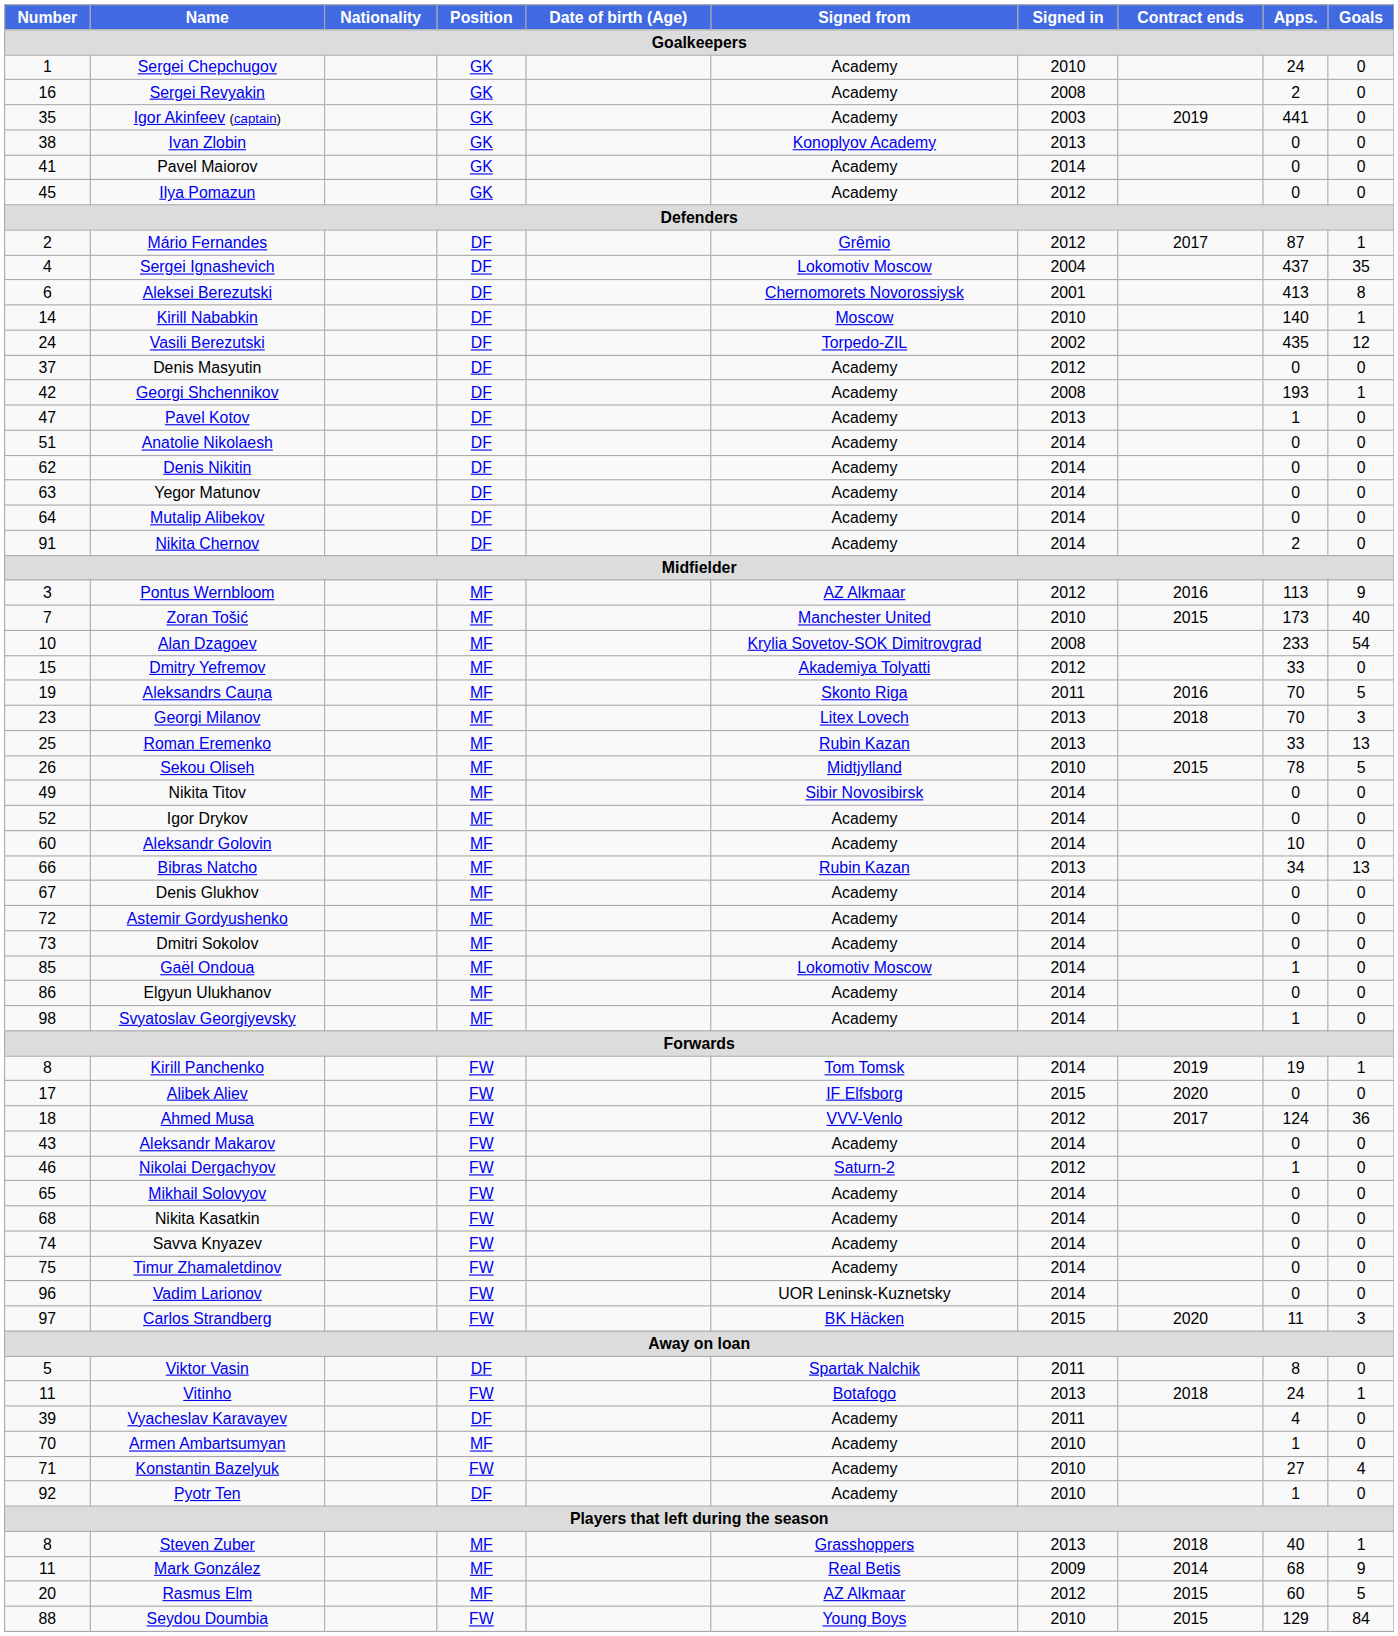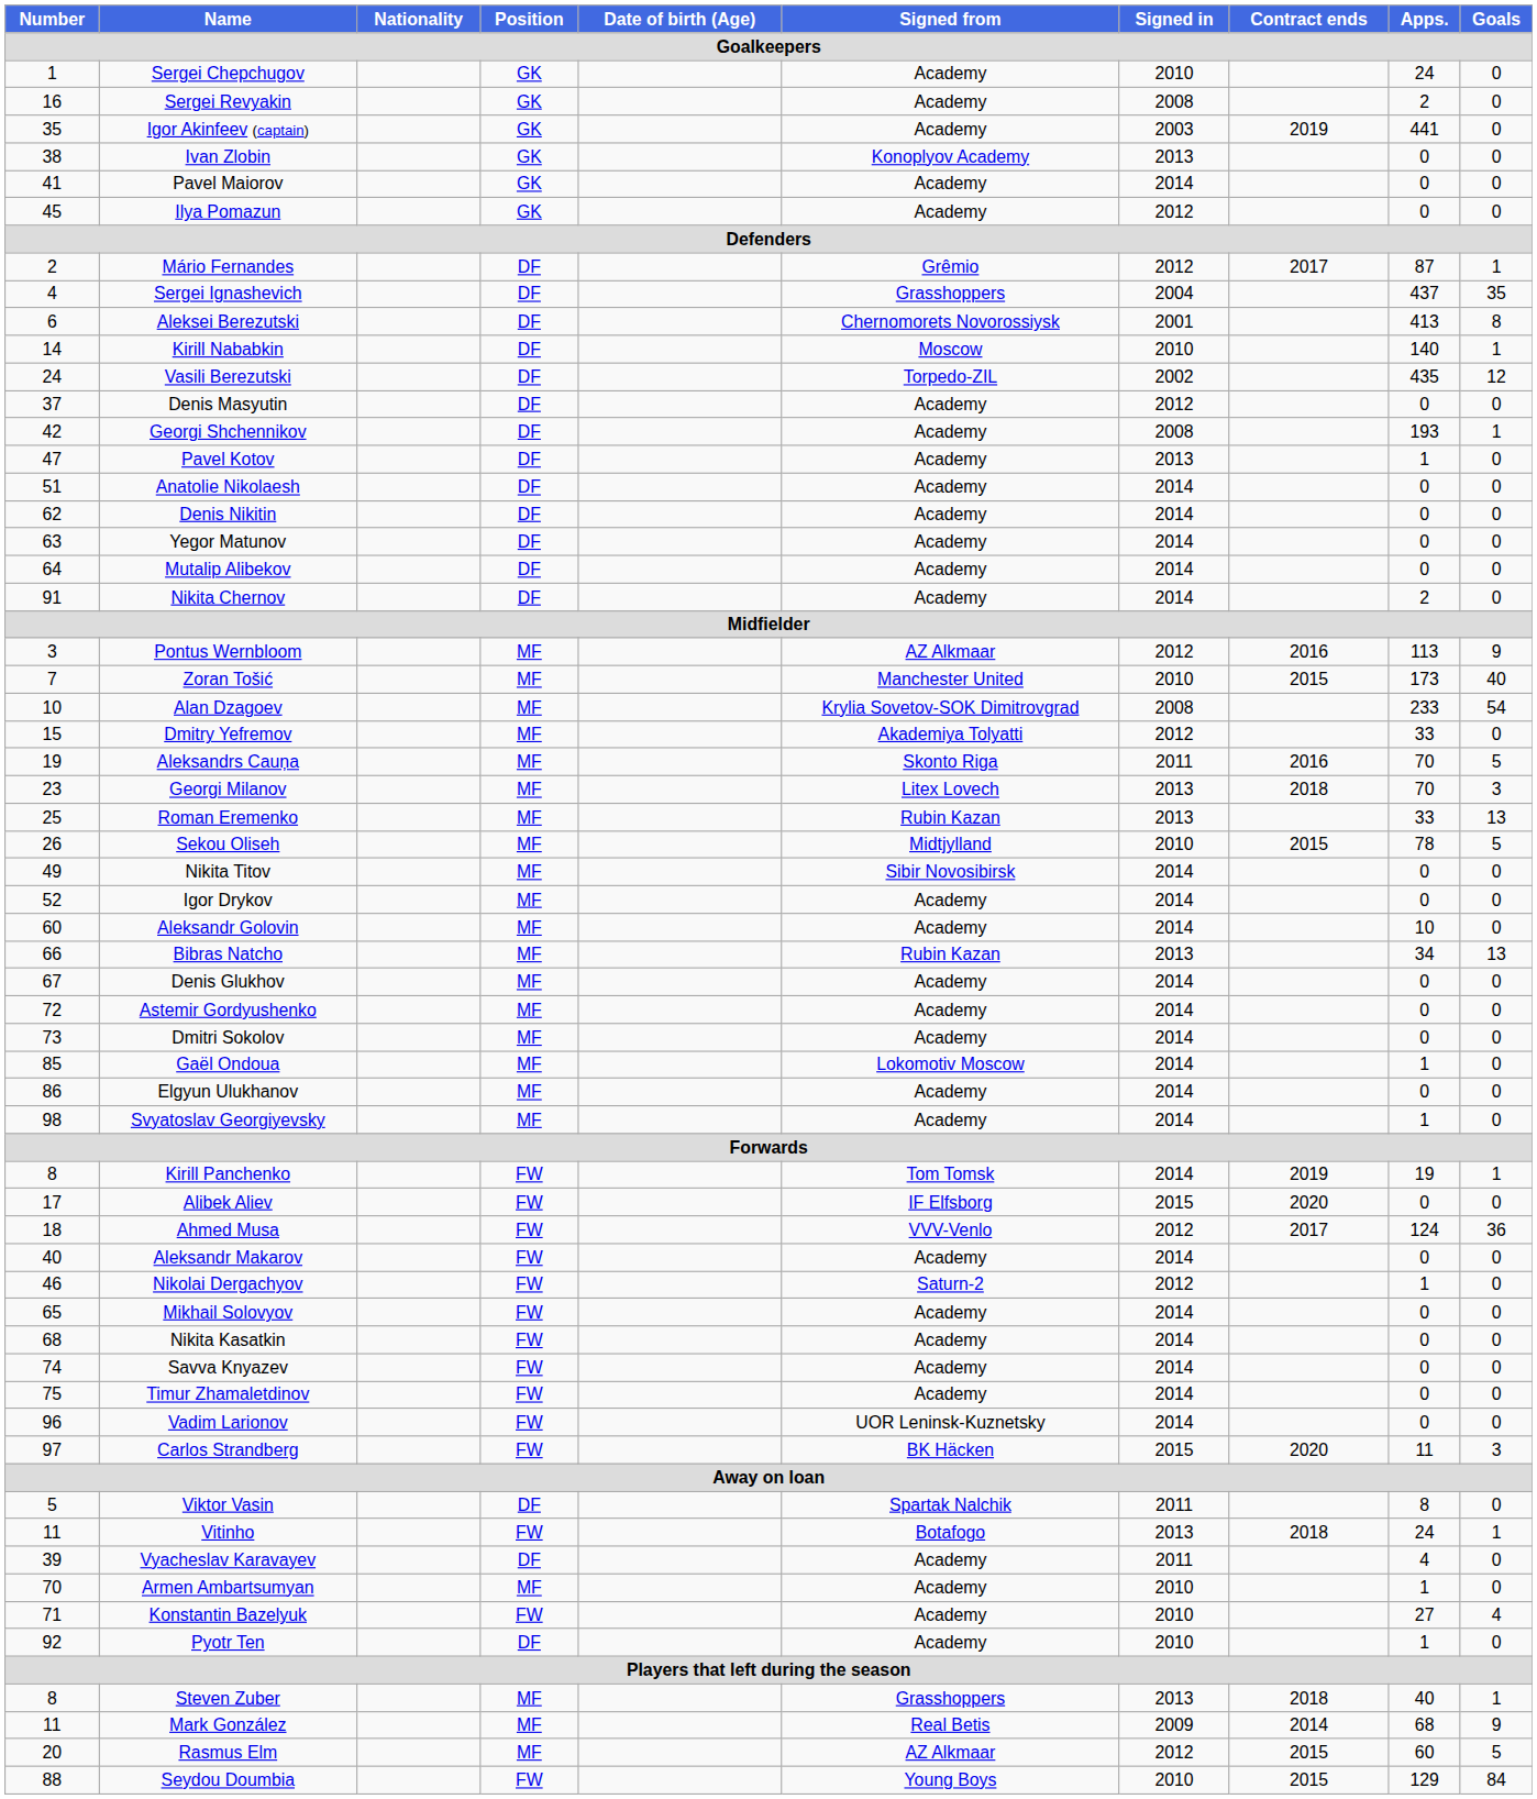 <table class="wikitable"  style="text-align:center; font-size:90%; width:100%;">
 <tr>
 <th style="background:#4169E1; color:white; text-align:center;">Number</th>
 <th style="background:#4169E1; color:white; text-align:center;">Name</th>
 <th style="background:#4169E1; color:white; text-align:center;">Nationality</th>
 <th style="background:#4169E1; color:white; text-align:center;">Position</th>
 <th style="background:#4169E1; color:white; text-align:center;">Date of birth (Age)</th>
 <th style="background:#4169E1; color:white; text-align:center;">Signed from</th>
 <th style="background:#4169E1; color:white; text-align:center;">Signed in</th>
 <th style="background:#4169E1; color:white; text-align:center;">Contract ends</th>
 <th style="background:#4169E1; color:white; text-align:center;">Apps.</th>
 <th style="background:#4169E1; color:white; text-align:center;">Goals</th>
 </tr>
 <tr>
 <th colspan="11"  style="background:#dcdcdc; text-align:center;">Goalkeepers</th>
 </tr>
 <tr>
 <td>1</td>
 <td><a href='#'>Sergei Chepchugov</a></td>
 <td></td>
 <td><a href='#'>GK</a></td>
 <td></td>
 <td>Academy</td>
 <td>2010</td>
 <td></td>
 <td>24</td>
 <td>0</td>
 </tr>
 <tr>
 <td>16</td>
 <td><a href='#'>Sergei Revyakin</a></td>
 <td></td>
 <td><a href='#'>GK</a></td>
 <td></td>
 <td>Academy</td>
 <td>2008</td>
 <td></td>
 <td>2</td>
 <td>0</td>
 </tr>
 <tr>
 <td>35</td>
 <td><a href='#'>Igor Akinfeev</a> <small>(<a href='#'>captain</a>)</small></td>
 <td></td>
 <td><a href='#'>GK</a></td>
 <td></td>
 <td>Academy</td>
 <td>2003</td>
 <td>2019</td>
 <td>441</td>
 <td>0</td>
 </tr>
 <tr>
 <td>38</td>
 <td><a href='#'>Ivan Zlobin</a></td>
 <td></td>
 <td><a href='#'>GK</a></td>
 <td></td>
 <td><a href='#'>Konoplyov Academy</a></td>
 <td>2013</td>
 <td></td>
 <td>0</td>
 <td>0</td>
 </tr>
 <tr>
 <td>41</td>
 <td>Pavel Maiorov</td>
 <td></td>
 <td><a href='#'>GK</a></td>
 <td></td>
 <td>Academy</td>
 <td>2014</td>
 <td></td>
 <td>0</td>
 <td>0</td>
 </tr>
 <tr>
 <td>45</td>
 <td><a href='#'>Ilya Pomazun</a></td>
 <td></td>
 <td><a href='#'>GK</a></td>
 <td></td>
 <td>Academy</td>
 <td>2012</td>
 <td></td>
 <td>0</td>
 <td>0</td>
 </tr>
 <tr>
 <th colspan="11" style="background:#dcdcdc; text-align:center;">Defenders</th>
 </tr>
 <tr>
 <td>2</td>
 <td><a href='#'>Mário Fernandes</a></td>
 <td></td>
 <td><a href='#'>DF</a></td>
 <td></td>
 <td><a href='#'>Grêmio</a></td>
 <td>2012</td>
 <td>2017</td>
 <td>87</td>
 <td>1</td>
 </tr>
 <tr>
 <td>4</td>
 <td><a href='#'>Sergei Ignashevich</a></td>
 <td></td>
 <td><a href='#'>DF</a></td>
 <td></td>
-<td><a href='#'>Lokomotiv Moscow</a></td>
+<td><a href='#'>Grasshoppers</a></td>
 <td>2004</td>
 <td></td>
 <td>437</td>
 <td>35</td>
 </tr>
 <tr>
 <td>6</td>
 <td><a href='#'>Aleksei Berezutski</a></td>
 <td></td>
 <td><a href='#'>DF</a></td>
 <td></td>
 <td><a href='#'>Chernomorets Novorossiysk</a></td>
 <td>2001</td>
 <td></td>
 <td>413</td>
 <td>8</td>
 </tr>
 <tr>
 <td>14</td>
 <td><a href='#'>Kirill Nababkin</a></td>
 <td></td>
 <td><a href='#'>DF</a></td>
 <td></td>
 <td><a href='#'>Moscow</a></td>
 <td>2010</td>
 <td></td>
 <td>140</td>
 <td>1</td>
 </tr>
 <tr>
 <td>24</td>
 <td><a href='#'>Vasili Berezutski</a></td>
 <td></td>
 <td><a href='#'>DF</a></td>
 <td></td>
 <td><a href='#'>Torpedo-ZIL</a></td>
 <td>2002</td>
 <td></td>
 <td>435</td>
 <td>12</td>
 </tr>
 <tr>
 <td>37</td>
 <td>Denis Masyutin</td>
 <td></td>
 <td><a href='#'>DF</a></td>
 <td></td>
 <td>Academy</td>
 <td>2012</td>
 <td></td>
 <td>0</td>
 <td>0</td>
 </tr>
 <tr>
 <td>42</td>
 <td><a href='#'>Georgi Shchennikov</a></td>
 <td></td>
 <td><a href='#'>DF</a></td>
 <td></td>
 <td>Academy</td>
 <td>2008</td>
 <td></td>
 <td>193</td>
 <td>1</td>
 </tr>
 <tr>
 <td>47</td>
 <td><a href='#'>Pavel Kotov</a></td>
 <td></td>
 <td><a href='#'>DF</a></td>
 <td></td>
 <td>Academy</td>
 <td>2013</td>
 <td></td>
 <td>1</td>
 <td>0</td>
 </tr>
 <tr>
 <td>51</td>
 <td><a href='#'>Anatolie Nikolaesh</a></td>
 <td></td>
 <td><a href='#'>DF</a></td>
 <td></td>
 <td>Academy</td>
 <td>2014</td>
 <td></td>
 <td>0</td>
 <td>0</td>
 </tr>
 <tr>
 <td>62</td>
 <td><a href='#'>Denis Nikitin</a></td>
 <td></td>
 <td><a href='#'>DF</a></td>
 <td></td>
 <td>Academy</td>
 <td>2014</td>
 <td></td>
 <td>0</td>
 <td>0</td>
 </tr>
 <tr>
 <td>63</td>
 <td>Yegor Matunov</td>
 <td></td>
 <td><a href='#'>DF</a></td>
 <td></td>
 <td>Academy</td>
 <td>2014</td>
 <td></td>
 <td>0</td>
 <td>0</td>
 </tr>
 <tr>
 <td>64</td>
 <td><a href='#'>Mutalip Alibekov</a></td>
 <td></td>
 <td><a href='#'>DF</a></td>
 <td></td>
 <td>Academy</td>
 <td>2014</td>
 <td></td>
 <td>0</td>
 <td>0</td>
 </tr>
 <tr>
 <td>91</td>
 <td><a href='#'>Nikita Chernov</a></td>
 <td></td>
 <td><a href='#'>DF</a></td>
 <td></td>
 <td>Academy</td>
 <td>2014</td>
 <td></td>
 <td>2</td>
 <td>0</td>
 </tr>
 <tr>
 <th colspan="11"  style="background:#dcdcdc; text-align:center;">Midfielder</th>
 </tr>
 <tr>
 <td>3</td>
 <td><a href='#'>Pontus Wernbloom</a></td>
 <td></td>
 <td><a href='#'>MF</a></td>
 <td></td>
 <td><a href='#'>AZ Alkmaar</a></td>
 <td>2012</td>
 <td>2016</td>
 <td>113</td>
 <td>9</td>
 </tr>
 <tr>
 <td>7</td>
 <td><a href='#'>Zoran Tošić</a></td>
 <td></td>
 <td><a href='#'>MF</a></td>
 <td></td>
 <td><a href='#'>Manchester United</a></td>
 <td>2010</td>
 <td>2015</td>
 <td>173</td>
 <td>40</td>
 </tr>
 <tr>
 <td>10</td>
 <td><a href='#'>Alan Dzagoev</a></td>
 <td></td>
 <td><a href='#'>MF</a></td>
 <td></td>
 <td><a href='#'>Krylia Sovetov-SOK Dimitrovgrad</a></td>
 <td>2008</td>
 <td></td>
 <td>233</td>
 <td>54</td>
 </tr>
 <tr>
 <td>15</td>
 <td><a href='#'>Dmitry Yefremov</a></td>
 <td></td>
 <td><a href='#'>MF</a></td>
 <td></td>
 <td><a href='#'>Akademiya Tolyatti</a></td>
 <td>2012</td>
 <td></td>
 <td>33</td>
 <td>0</td>
 </tr>
 <tr>
 <td>19</td>
 <td><a href='#'>Aleksandrs Cauņa</a></td>
 <td></td>
 <td><a href='#'>MF</a></td>
 <td></td>
 <td><a href='#'>Skonto Riga</a></td>
 <td>2011</td>
 <td>2016</td>
 <td>70</td>
 <td>5</td>
 </tr>
 <tr>
 <td>23</td>
 <td><a href='#'>Georgi Milanov</a></td>
 <td></td>
 <td><a href='#'>MF</a></td>
 <td></td>
 <td><a href='#'>Litex Lovech</a></td>
 <td>2013</td>
 <td>2018</td>
 <td>70</td>
 <td>3</td>
 </tr>
 <tr>
 <td>25</td>
 <td><a href='#'>Roman Eremenko</a></td>
 <td></td>
 <td><a href='#'>MF</a></td>
 <td></td>
 <td><a href='#'>Rubin Kazan</a></td>
 <td>2013</td>
 <td></td>
 <td>33</td>
 <td>13</td>
 </tr>
 <tr>
 <td>26</td>
 <td><a href='#'>Sekou Oliseh</a></td>
 <td></td>
 <td><a href='#'>MF</a></td>
 <td></td>
 <td><a href='#'>Midtjylland</a></td>
 <td>2010</td>
 <td>2015</td>
 <td>78</td>
 <td>5</td>
 </tr>
 <tr>
 <td>49</td>
 <td>Nikita Titov</td>
 <td></td>
 <td><a href='#'>MF</a></td>
 <td></td>
 <td><a href='#'>Sibir Novosibirsk</a></td>
 <td>2014</td>
 <td></td>
 <td>0</td>
 <td>0</td>
 </tr>
 <tr>
 <td>52</td>
 <td>Igor Drykov</td>
 <td></td>
 <td><a href='#'>MF</a></td>
 <td></td>
 <td>Academy</td>
 <td>2014</td>
 <td></td>
 <td>0</td>
 <td>0</td>
 </tr>
 <tr>
 <td>60</td>
 <td><a href='#'>Aleksandr Golovin</a></td>
 <td></td>
 <td><a href='#'>MF</a></td>
 <td></td>
 <td>Academy</td>
 <td>2014</td>
 <td></td>
 <td>10</td>
 <td>0</td>
 </tr>
 <tr>
 <td>66</td>
 <td><a href='#'>Bibras Natcho</a></td>
 <td></td>
 <td><a href='#'>MF</a></td>
 <td></td>
 <td><a href='#'>Rubin Kazan</a></td>
 <td>2013</td>
 <td></td>
 <td>34</td>
 <td>13</td>
 </tr>
 <tr>
 <td>67</td>
 <td>Denis Glukhov</td>
 <td></td>
 <td><a href='#'>MF</a></td>
 <td></td>
 <td>Academy</td>
 <td>2014</td>
 <td></td>
 <td>0</td>
 <td>0</td>
 </tr>
 <tr>
 <td>72</td>
 <td><a href='#'>Astemir Gordyushenko</a></td>
 <td></td>
 <td><a href='#'>MF</a></td>
 <td></td>
 <td>Academy</td>
 <td>2014</td>
 <td></td>
 <td>0</td>
 <td>0</td>
 </tr>
 <tr>
 <td>73</td>
 <td>Dmitri Sokolov</td>
 <td></td>
 <td><a href='#'>MF</a></td>
 <td></td>
 <td>Academy</td>
 <td>2014</td>
 <td></td>
 <td>0</td>
 <td>0</td>
 </tr>
 <tr>
 <td>85</td>
 <td><a href='#'>Gaël Ondoua</a></td>
 <td></td>
 <td><a href='#'>MF</a></td>
 <td></td>
 <td><a href='#'>Lokomotiv Moscow</a></td>
 <td>2014</td>
 <td></td>
 <td>1</td>
 <td>0</td>
 </tr>
 <tr>
 <td>86</td>
 <td>Elgyun Ulukhanov</td>
 <td></td>
 <td><a href='#'>MF</a></td>
 <td></td>
 <td>Academy</td>
 <td>2014</td>
 <td></td>
 <td>0</td>
 <td>0</td>
 </tr>
 <tr>
 <td>98</td>
 <td><a href='#'>Svyatoslav Georgiyevsky</a></td>
 <td></td>
 <td><a href='#'>MF</a></td>
 <td></td>
 <td>Academy</td>
 <td>2014</td>
 <td></td>
 <td>1</td>
 <td>0</td>
 </tr>
 <tr>
 <th colspan="11"  style="background:#dcdcdc; text-align:center;">Forwards</th>
 </tr>
 <tr>
 <td>8</td>
 <td><a href='#'>Kirill Panchenko</a></td>
 <td></td>
 <td><a href='#'>FW</a></td>
 <td></td>
 <td><a href='#'>Tom Tomsk</a></td>
 <td>2014</td>
 <td>2019</td>
 <td>19</td>
 <td>1</td>
 </tr>
 <tr>
 <td>17</td>
 <td><a href='#'>Alibek Aliev</a></td>
 <td></td>
 <td><a href='#'>FW</a></td>
 <td></td>
 <td><a href='#'>IF Elfsborg</a></td>
 <td>2015</td>
 <td>2020</td>
 <td>0</td>
 <td>0</td>
 </tr>
 <tr>
 <td>18</td>
 <td><a href='#'>Ahmed Musa</a></td>
 <td></td>
 <td><a href='#'>FW</a></td>
 <td></td>
 <td><a href='#'>VVV-Venlo</a></td>
 <td>2012</td>
 <td>2017</td>
 <td>124</td>
 <td>36</td>
 </tr>
 <tr>
-<td>43</td>
+<td>40</td>
 <td><a href='#'>Aleksandr Makarov</a></td>
 <td></td>
 <td><a href='#'>FW</a></td>
 <td></td>
 <td>Academy</td>
 <td>2014</td>
 <td></td>
 <td>0</td>
 <td>0</td>
 </tr>
 <tr>
 <td>46</td>
 <td><a href='#'>Nikolai Dergachyov</a></td>
 <td></td>
 <td><a href='#'>FW</a></td>
 <td></td>
 <td><a href='#'>Saturn-2</a></td>
 <td>2012</td>
 <td></td>
 <td>1</td>
 <td>0</td>
 </tr>
 <tr>
 <td>65</td>
 <td><a href='#'>Mikhail Solovyov</a></td>
 <td></td>
 <td><a href='#'>FW</a></td>
 <td></td>
 <td>Academy</td>
 <td>2014</td>
 <td></td>
 <td>0</td>
 <td>0</td>
 </tr>
 <tr>
 <td>68</td>
 <td>Nikita Kasatkin</td>
 <td></td>
 <td><a href='#'>FW</a></td>
 <td></td>
 <td>Academy</td>
 <td>2014</td>
 <td></td>
 <td>0</td>
 <td>0</td>
 </tr>
 <tr>
 <td>74</td>
 <td>Savva Knyazev</td>
 <td></td>
 <td><a href='#'>FW</a></td>
 <td></td>
 <td>Academy</td>
 <td>2014</td>
 <td></td>
 <td>0</td>
 <td>0</td>
 </tr>
 <tr>
 <td>75</td>
 <td><a href='#'>Timur Zhamaletdinov</a></td>
 <td></td>
 <td><a href='#'>FW</a></td>
 <td></td>
 <td>Academy</td>
 <td>2014</td>
 <td></td>
 <td>0</td>
 <td>0</td>
 </tr>
 <tr>
 <td>96</td>
 <td><a href='#'>Vadim Larionov</a></td>
 <td></td>
 <td><a href='#'>FW</a></td>
 <td></td>
 <td>UOR Leninsk-Kuznetsky</td>
 <td>2014</td>
 <td></td>
 <td>0</td>
 <td>0</td>
 </tr>
 <tr>
 <td>97</td>
 <td><a href='#'>Carlos Strandberg</a></td>
 <td></td>
 <td><a href='#'>FW</a></td>
 <td></td>
 <td><a href='#'>BK Häcken</a></td>
 <td>2015</td>
 <td>2020</td>
 <td>11</td>
 <td>3</td>
 </tr>
 <tr>
 <th colspan="11"  style="background:#dcdcdc; text-align:center;">Away on loan</th>
 </tr>
 <tr>
 <td>5</td>
 <td><a href='#'>Viktor Vasin</a></td>
 <td></td>
 <td><a href='#'>DF</a></td>
 <td></td>
 <td><a href='#'>Spartak Nalchik</a></td>
 <td>2011</td>
 <td></td>
 <td>8</td>
 <td>0</td>
 </tr>
 <tr>
 <td>11</td>
 <td><a href='#'>Vitinho</a></td>
 <td></td>
 <td><a href='#'>FW</a></td>
 <td></td>
 <td><a href='#'>Botafogo</a></td>
 <td>2013</td>
 <td>2018</td>
 <td>24</td>
 <td>1</td>
 </tr>
 <tr>
 <td>39</td>
 <td><a href='#'>Vyacheslav Karavayev</a></td>
 <td></td>
 <td><a href='#'>DF</a></td>
 <td></td>
 <td>Academy</td>
 <td>2011</td>
 <td></td>
 <td>4</td>
 <td>0</td>
 </tr>
 <tr>
 <td>70</td>
 <td><a href='#'>Armen Ambartsumyan</a></td>
 <td></td>
 <td><a href='#'>MF</a></td>
 <td></td>
 <td>Academy</td>
 <td>2010</td>
 <td></td>
 <td>1</td>
 <td>0</td>
 </tr>
 <tr>
 <td>71</td>
 <td><a href='#'>Konstantin Bazelyuk</a></td>
 <td></td>
 <td><a href='#'>FW</a></td>
 <td></td>
 <td>Academy</td>
 <td>2010</td>
 <td></td>
 <td>27</td>
 <td>4</td>
 </tr>
 <tr>
 <td>92</td>
 <td><a href='#'>Pyotr Ten</a></td>
 <td></td>
 <td><a href='#'>DF</a></td>
 <td></td>
 <td>Academy</td>
 <td>2010</td>
 <td></td>
 <td>1</td>
 <td>0</td>
 </tr>
 <tr>
 <th colspan="11"  style="background:#dcdcdc; text-align:center;">Players that left during the season</th>
 </tr>
 <tr>
 <td>8</td>
 <td><a href='#'>Steven Zuber</a></td>
 <td></td>
 <td><a href='#'>MF</a></td>
 <td></td>
 <td><a href='#'>Grasshoppers</a></td>
 <td>2013</td>
 <td>2018</td>
 <td>40</td>
 <td>1</td>
 </tr>
 <tr>
 <td>11</td>
 <td><a href='#'>Mark González</a></td>
 <td></td>
 <td><a href='#'>MF</a></td>
 <td></td>
 <td><a href='#'>Real Betis</a></td>
 <td>2009</td>
 <td>2014</td>
 <td>68</td>
 <td>9</td>
 </tr>
 <tr>
 <td>20</td>
 <td><a href='#'>Rasmus Elm</a></td>
 <td></td>
 <td><a href='#'>MF</a></td>
 <td></td>
 <td><a href='#'>AZ Alkmaar</a></td>
 <td>2012</td>
 <td>2015</td>
 <td>60</td>
 <td>5</td>
 </tr>
 <tr>
 <td>88</td>
 <td><a href='#'>Seydou Doumbia</a></td>
 <td></td>
 <td><a href='#'>FW</a></td>
 <td></td>
 <td><a href='#'>Young Boys</a></td>
 <td>2010</td>
 <td>2015</td>
 <td>129</td>
 <td>84</td>
 </tr>
 </table>
